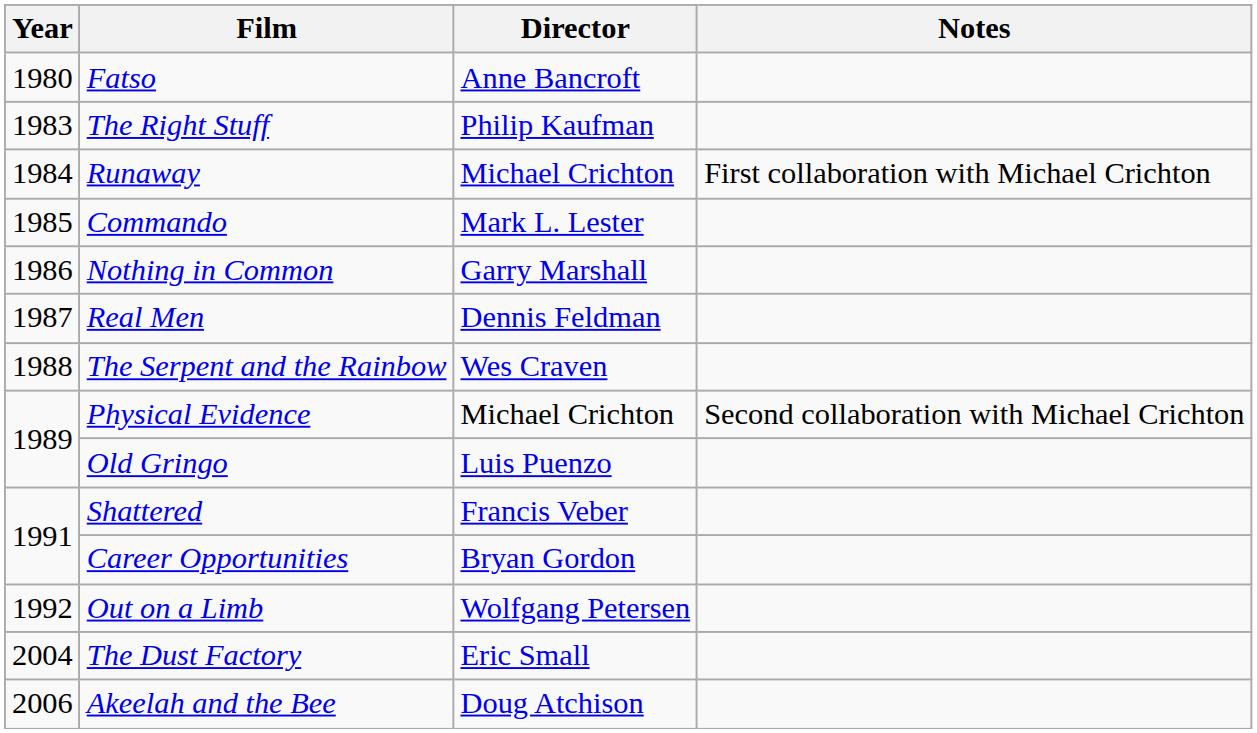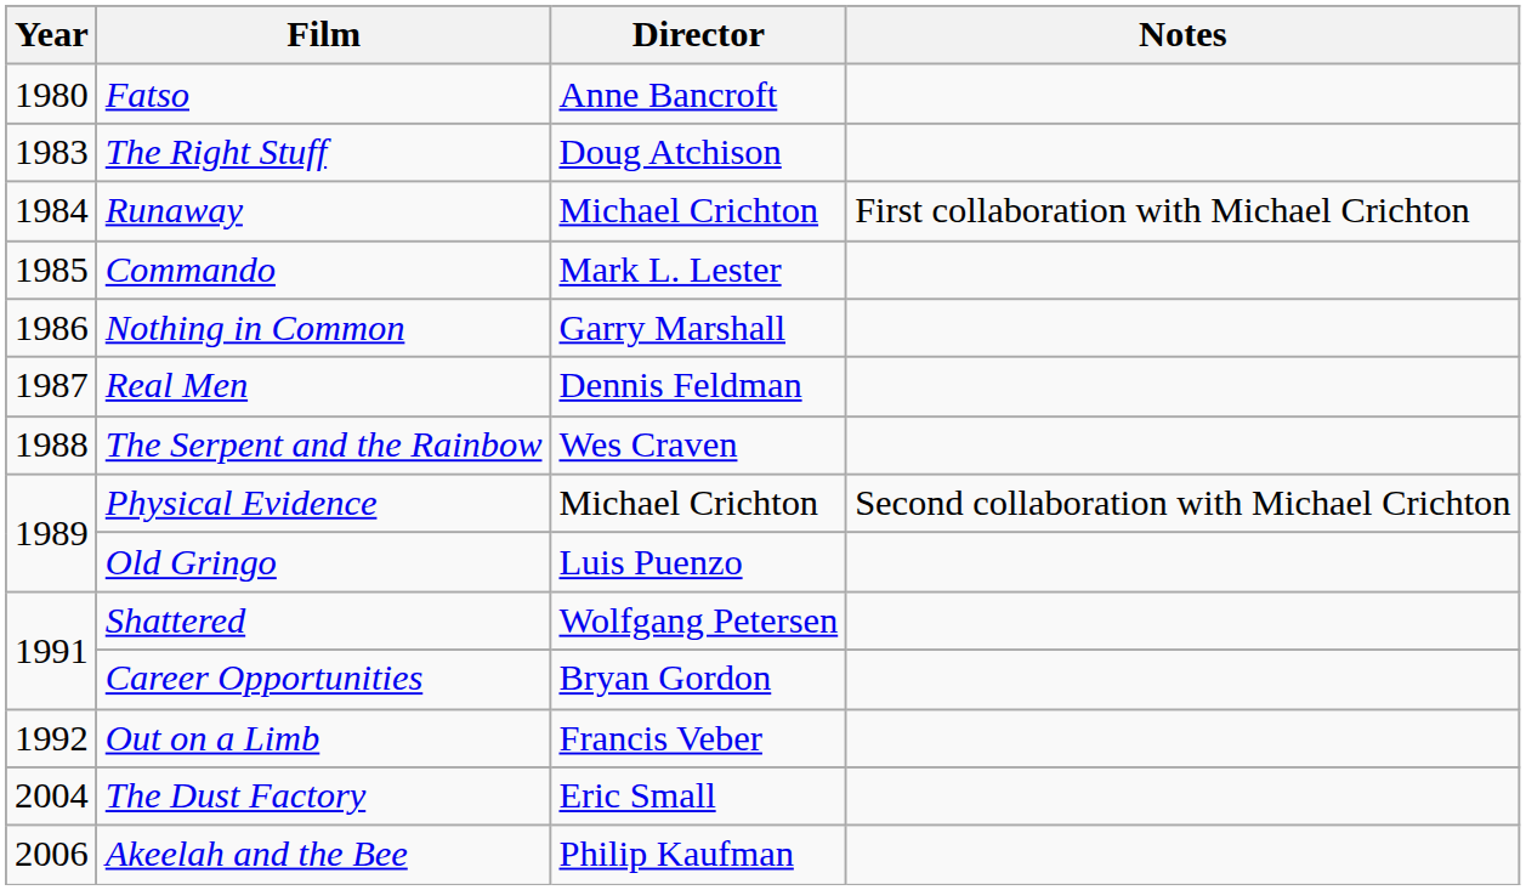 <table class="wikitable">
 <tr>
 <th>Year</th>
 <th>Film</th>
 <th>Director</th>
 <th>Notes</th>
 </tr>
 <tr>
 <td>1980</td>
 <td><em><a href='#'>Fatso</a></em></td>
 <td><a href='#'>Anne Bancroft</a></td>
 <td></td>
 </tr>
 <tr>
 <td>1983</td>
 <td><em><a href='#'>The Right Stuff</a></em></td>
-<td><a href='#'>Philip Kaufman</a></td>
+<td><a href='#'>Doug Atchison</a></td>
 <td></td>
 </tr>
 <tr>
 <td>1984</td>
 <td><em><a href='#'>Runaway</a></em></td>
 <td><a href='#'>Michael Crichton</a></td>
 <td>First collaboration with Michael Crichton</td>
 </tr>
 <tr>
 <td>1985</td>
 <td><em><a href='#'>Commando</a></em></td>
 <td><a href='#'>Mark L. Lester</a></td>
 <td></td>
 </tr>
 <tr>
 <td>1986</td>
 <td><em><a href='#'>Nothing in Common</a></em></td>
 <td><a href='#'>Garry Marshall</a></td>
 <td></td>
 </tr>
 <tr>
 <td>1987</td>
 <td><em><a href='#'>Real Men</a></em></td>
 <td><a href='#'>Dennis Feldman</a></td>
 <td></td>
 </tr>
 <tr>
 <td>1988</td>
 <td><em><a href='#'>The Serpent and the Rainbow</a></em></td>
 <td><a href='#'>Wes Craven</a></td>
 <td></td>
 </tr>
 <tr>
 <td rowspan=2>1989</td>
 <td><em><a href='#'>Physical Evidence</a></em></td>
 <td>Michael Crichton</td>
 <td>Second collaboration with Michael Crichton</td>
 </tr>
 <tr>
 <td><em><a href='#'>Old Gringo</a></em></td>
 <td><a href='#'>Luis Puenzo</a></td>
 <td></td>
 </tr>
 <tr>
 <td rowspan=2>1991</td>
 <td><em><a href='#'>Shattered</a></em></td>
-<td><a href='#'>Francis Veber</a></td>
+<td><a href='#'>Wolfgang Petersen</a></td>
 <td></td>
 </tr>
 <tr>
 <td><em><a href='#'>Career Opportunities</a></em></td>
 <td><a href='#'>Bryan Gordon</a></td>
 <td></td>
 </tr>
 <tr>
 <td>1992</td>
 <td><em><a href='#'>Out on a Limb</a></em></td>
-<td><a href='#'>Wolfgang Petersen</a></td>
+<td><a href='#'>Francis Veber</a></td>
 <td></td>
 </tr>
 <tr>
 <td>2004</td>
 <td><em><a href='#'>The Dust Factory</a></em></td>
 <td><a href='#'>Eric Small</a></td>
 <td></td>
 </tr>
 <tr>
 <td>2006</td>
 <td><em><a href='#'>Akeelah and the Bee</a></em></td>
-<td><a href='#'>Doug Atchison</a></td>
+<td><a href='#'>Philip Kaufman</a></td>
 <td></td>
 </tr>
 </table>
